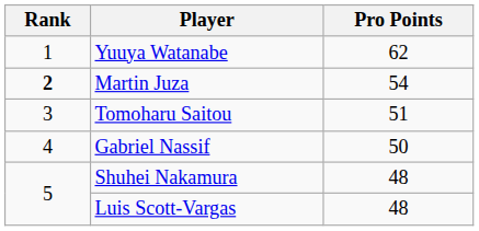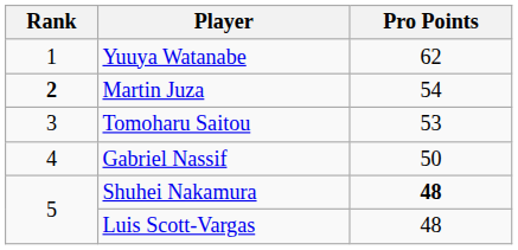 <table class="wikitable" width=30%>
 <tr>
 <th>Rank</th>
 <th>Player</th>
 <th>Pro Points</th>
 </tr>
 <tr>
 <td align=center>1</td>
 <td> <a href='#'>Yuuya Watanabe</a></td>
 <td align=center>62</td>
 </tr>
 <tr>
 <td align=center><strong>2</strong></td>
 <td> <a href='#'>Martin Juza</a></td>
 <td align=center>54</td>
 </tr>
 <tr>
 <td align=center>3</td>
 <td> <a href='#'>Tomoharu Saitou</a></td>
-<td align=center>51</td>
+<td align=center>53</td>
 </tr>
 <tr>
 <td align=center>4</td>
 <td> <a href='#'>Gabriel Nassif</a></td>
 <td align=center>50</td>
 </tr>
 <tr>
 <td align=center rowspan=2>5</td>
 <td> <a href='#'>Shuhei Nakamura</a></td>
-<td align=center>48</td>
+<td align=center><strong>48</strong></td>
 </tr>
 <tr>
 <td> <a href='#'>Luis Scott-Vargas</a></td>
 <td align=center>48</td>
 </tr>
 </table>
